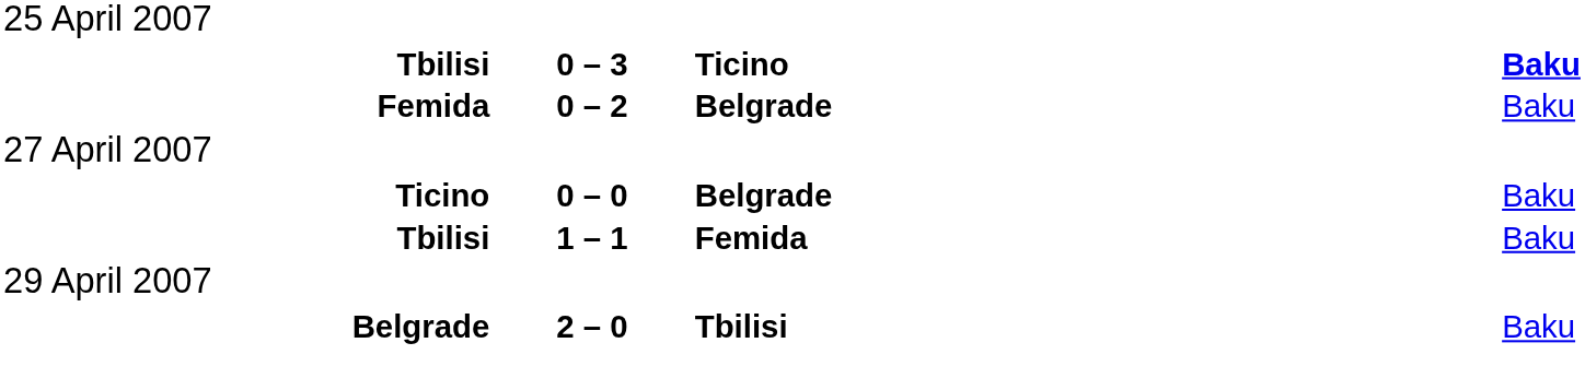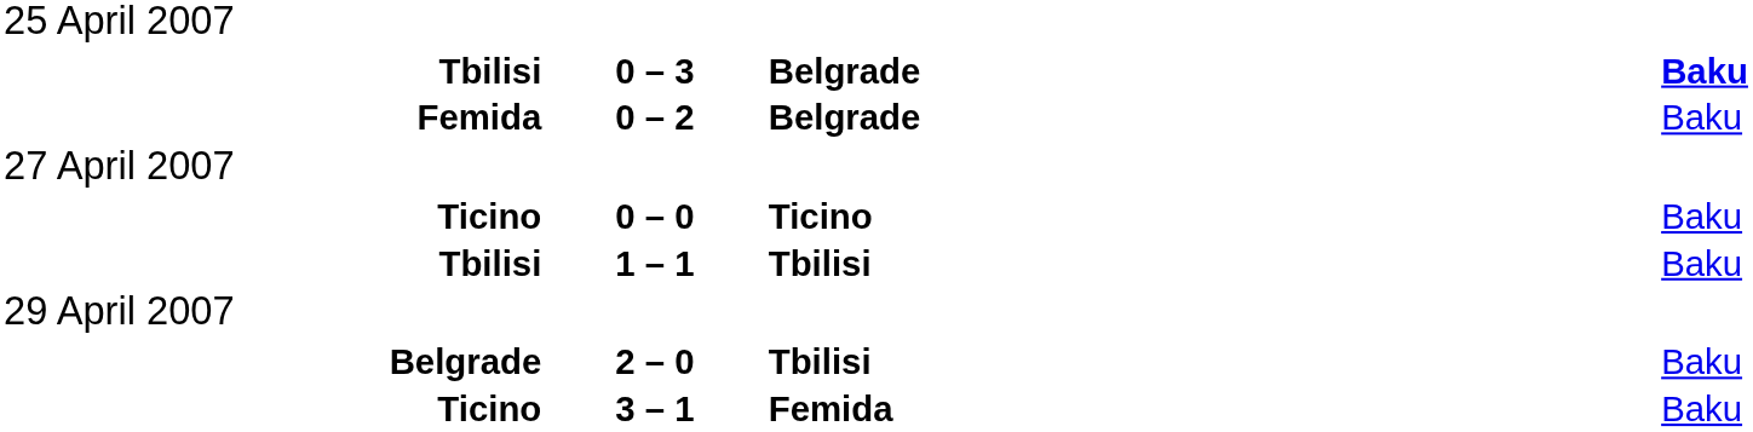 <table width=100% cellspacing=1>
 <tr>
 <th width=25%></th>
 <th width=10%></th>
 <th></th>
 </tr>
 <tr>
 <td>25 April 2007</td>
 </tr>
 <tr style=font-size:90%>
 <td align=right><strong>Tbilisi</strong></td>
 <td align=center><strong>0 – 3</strong></td>
-<td><strong>Ticino</strong></td>
+<td><strong>Belgrade</strong></td>
 <td><strong><a href='#'>Baku</a></strong></td>
 </tr>
 <tr style=font-size:90%>
 <td align=right><strong>Femida</strong></td>
 <td align=center><strong>0 – 2</strong></td>
 <td><strong>Belgrade</strong></td>
 <td><a href='#'>Baku</a></td>
 </tr>
 <tr>
 <td>27 April 2007</td>
 </tr>
 <tr style=font-size:90%>
 <td align=right><strong>Ticino</strong></td>
 <td align=center><strong>0 – 0</strong></td>
-<td><strong>Belgrade</strong></td>
+<td><strong>Ticino</strong></td>
 <td><a href='#'>Baku</a></td>
 </tr>
 <tr style=font-size:90%>
 <td align=right><strong>Tbilisi</strong></td>
 <td align=center><strong>1 – 1</strong></td>
-<td><strong>Femida</strong></td>
+<td><strong>Tbilisi</strong></td>
 <td><a href='#'>Baku</a></td>
 </tr>
 <tr>
 <td>29 April 2007</td>
 </tr>
 <tr style=font-size:90%>
 <td align=right><strong>Belgrade</strong></td>
 <td align=center><strong>2 – 0</strong></td>
 <td><strong>Tbilisi</strong></td>
 <td><a href='#'>Baku</a></td>
 </tr>
+<tr style=font-size:90%>
+<td align=right><strong>Ticino</strong></td>
+<td align=center><strong>3 – 1</strong></td>
+<td><strong>Femida</strong></td>
+<td><a href='#'>Baku</a></td>
+</tr>
 </table>
